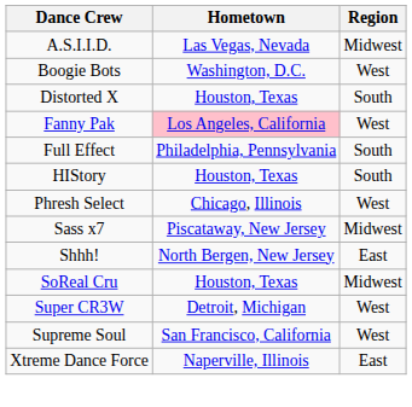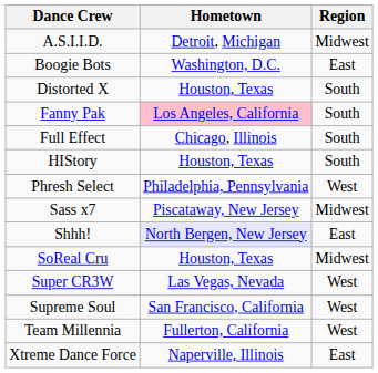 <table class="wikitable sortable" style="margin:auto; text-align:center">
 <tr>
 <th>Dance Crew</th>
 <th>Hometown</th>
 <th>Region</th>
 </tr>
 <tr>
 <td>A.S.I.I.D.</td>
-<td><a href='#'>Las Vegas, Nevada</a></td>
+<td><a href='#'>Detroit</a>, <a href='#'>Michigan</a></td>
 <td>Midwest</td>
 </tr>
 <tr>
 <td>Boogie Bots</td>
 <td><a href='#'>Washington, D.C.</a></td>
-<td>West</td>
+<td>East</td>
 </tr>
 <tr>
 <td>Distorted X</td>
 <td><a href='#'>Houston, Texas</a></td>
 <td>South</td>
 </tr>
 <tr>
 <td><a href='#'>Fanny Pak</a></td>
 <td style="background: pink;"><a href='#'>Los Angeles, California</a></td>
-<td>West</td>
+<td>South</td>
 </tr>
 <tr>
 <td>Full Effect</td>
-<td><a href='#'>Philadelphia, Pennsylvania</a></td>
+<td><a href='#'>Chicago</a>, <a href='#'>Illinois</a></td>
 <td>South</td>
 </tr>
 <tr>
 <td>HIStory</td>
 <td><a href='#'>Houston, Texas</a></td>
 <td>South</td>
 </tr>
 <tr>
 <td>Phresh Select</td>
-<td><a href='#'>Chicago</a>, <a href='#'>Illinois</a></td>
+<td><a href='#'>Philadelphia, Pennsylvania</a></td>
 <td>West</td>
 </tr>
 <tr>
 <td>Sass x7</td>
 <td><a href='#'>Piscataway, New Jersey</a></td>
 <td>Midwest</td>
 </tr>
 <tr>
 <td>Shhh!</td>
-<td><a href='#'>North Bergen, New Jersey</a></td>
+<td style="background: lavender;"><a href='#'>North Bergen, New Jersey</a></td>
 <td>East</td>
 </tr>
 <tr>
 <td><a href='#'>SoReal Cru</a></td>
 <td><a href='#'>Houston, Texas</a></td>
 <td>Midwest</td>
 </tr>
 <tr>
 <td><a href='#'>Super CR3W</a></td>
-<td><a href='#'>Detroit</a>, <a href='#'>Michigan</a></td>
+<td><a href='#'>Las Vegas, Nevada</a></td>
 <td>West</td>
 </tr>
 <tr>
 <td>Supreme Soul</td>
 <td><a href='#'>San Francisco, California</a></td>
 <td>West</td>
 </tr>
 <tr>
+<td>Team Millennia</td>
+<td><a href='#'>Fullerton, California</a></td>
+<td>West</td>
+</tr>
+<tr>
 <td>Xtreme Dance Force</td>
 <td><a href='#'>Naperville, Illinois</a></td>
 <td>East</td>
 </tr>
 </table>
